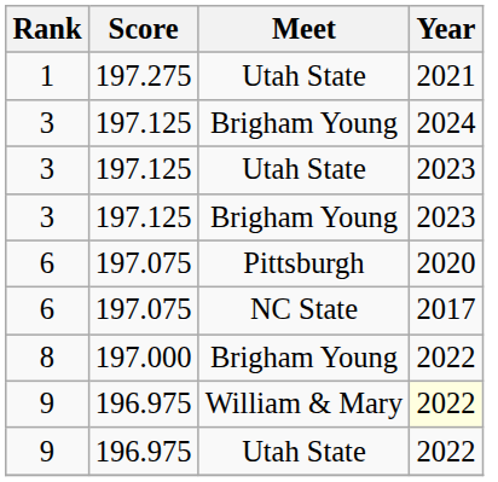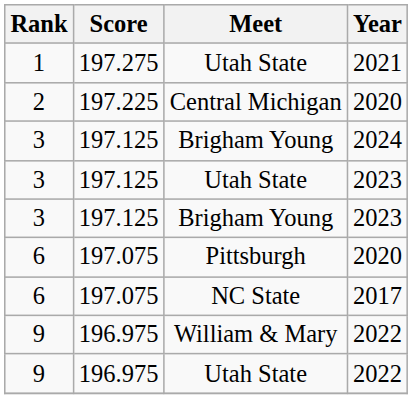 <table class="wikitable">
 <tr>
 <th>Rank</th>
 <th>Score</th>
 <th>Meet</th>
 <th>Year</th>
 </tr>
 <tr>
 <td align=center>1</td>
 <td>197.275</td>
 <td align=center>Utah State</td>
 <td align=center>2021</td>
+</tr>
+<tr>
+<td align=center>2</td>
+<td>197.225</td>
+<td align=center>Central Michigan</td>
+<td align=center>2020</td>
 </tr>
 <tr>
 <td align=center>3</td>
 <td>197.125</td>
 <td align=center>Brigham Young</td>
 <td align=center>2024</td>
 </tr>
 <tr>
 <td align=center>3</td>
 <td>197.125</td>
 <td align=center>Utah State</td>
 <td align=center>2023</td>
 </tr>
 <tr>
 <td align=center>3</td>
 <td>197.125</td>
 <td align=center>Brigham Young</td>
 <td align=center>2023</td>
 </tr>
 <tr>
 <td align=center>6</td>
 <td>197.075</td>
 <td align=center>Pittsburgh</td>
 <td align=center>2020</td>
 </tr>
 <tr>
 <td align=center>6</td>
 <td>197.075</td>
 <td align=center>NC State</td>
 <td align=center>2017</td>
 </tr>
 <tr>
-<td align=center>8</td>
-<td>197.000</td>
-<td align=center>Brigham Young</td>
-<td align=center>2022</td>
-</tr>
-<tr>
 <td align=center>9</td>
 <td>196.975</td>
 <td align=center>William & Mary</td>
-<td align=center style="background: lightyellow;">2022</td>
+<td align=center>2022</td>
 </tr>
 <tr>
 <td align=center>9</td>
 <td>196.975</td>
 <td align=center>Utah State</td>
 <td align=center>2022</td>
 </tr>
 <tr>
 </tr>
 </table>
